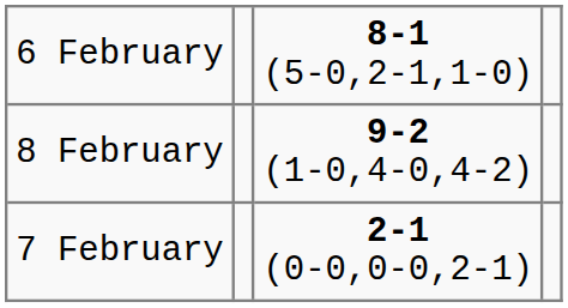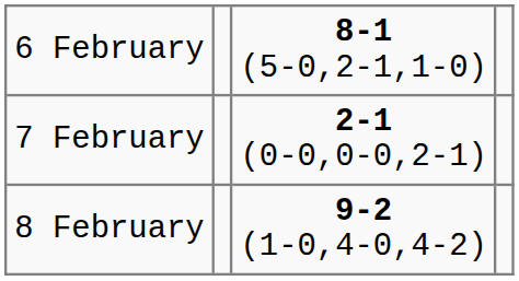 <table bgcolor="#f9f9f9" cellpadding="3" cellspacing="0" border="1" style="font-size: 95%; border: gray solid 1px; border-collapse: collapse; background: #f9f9f9;">
 <tr>
 <td>6 February</td>
 <td></td>
 <td align="center"><strong>8-1</strong><br>(5-0,2-1,1-0)</td>
 <td></td>
 </tr>
 <tr>
+<td>7 February</td>
+<td></td>
+<td align="center"><strong>2-1</strong><br>(0-0,0-0,2-1)</td>
+<td></td>
+</tr>
+<tr>
 <td>8 February</td>
 <td></td>
 <td align="center"><strong>9-2</strong><br>(1-0,4-0,4-2)</td>
 <td></td>
 </tr>
-<tr>
-<td>7 February</td>
-<td></td>
-<td align="center"><strong>2-1</strong><br>(0-0,0-0,2-1)</td>
-<td></td>
-</tr>
 </table>
